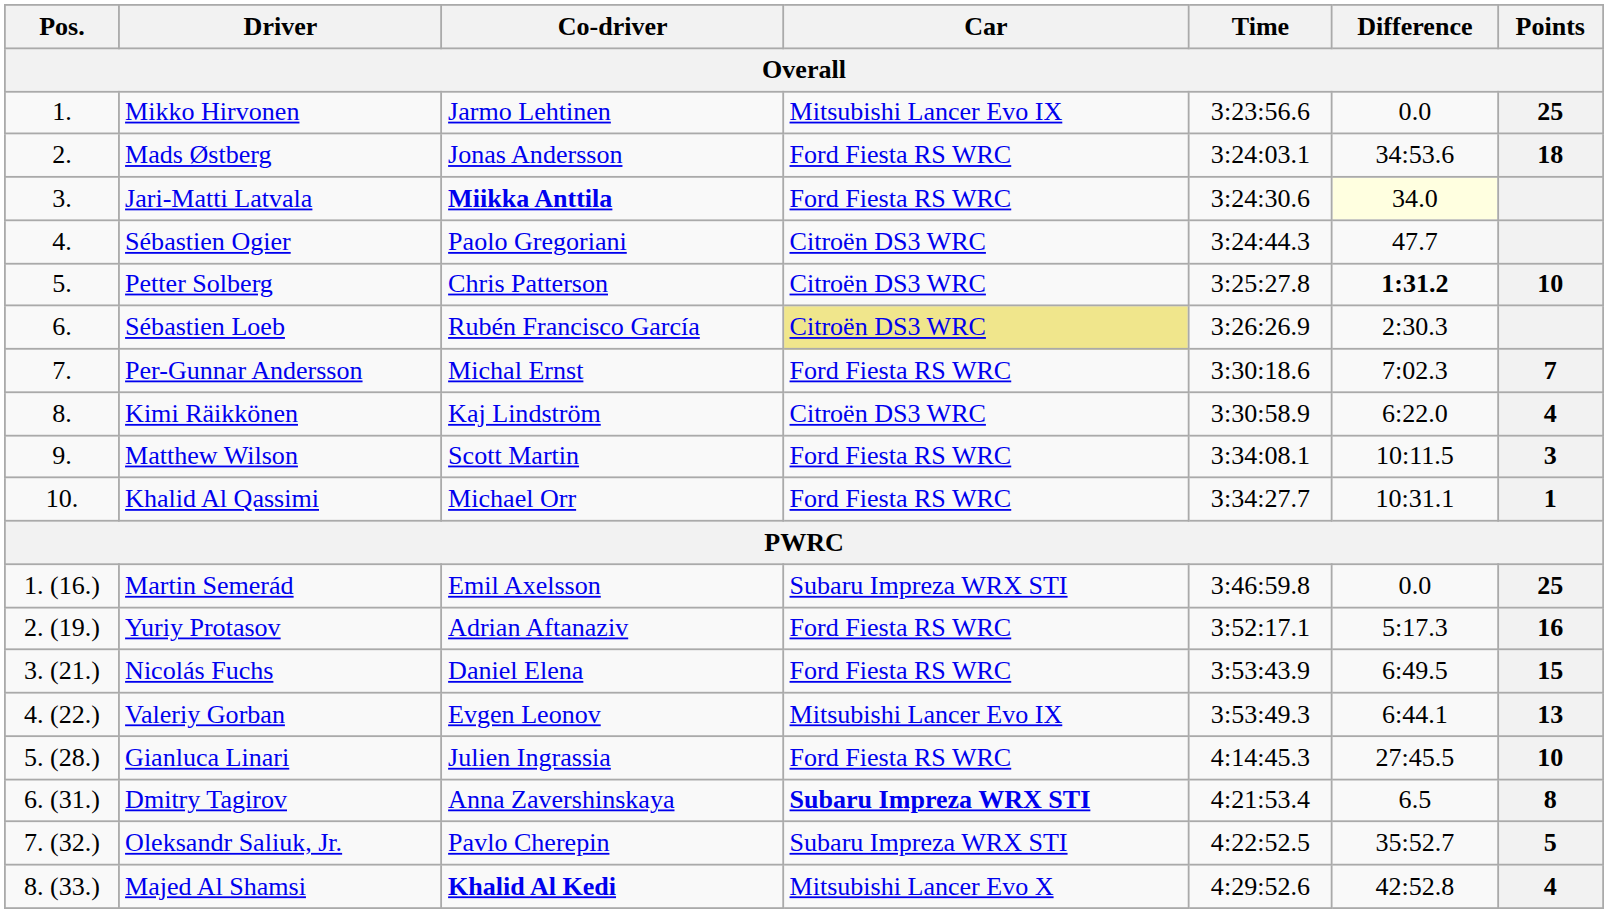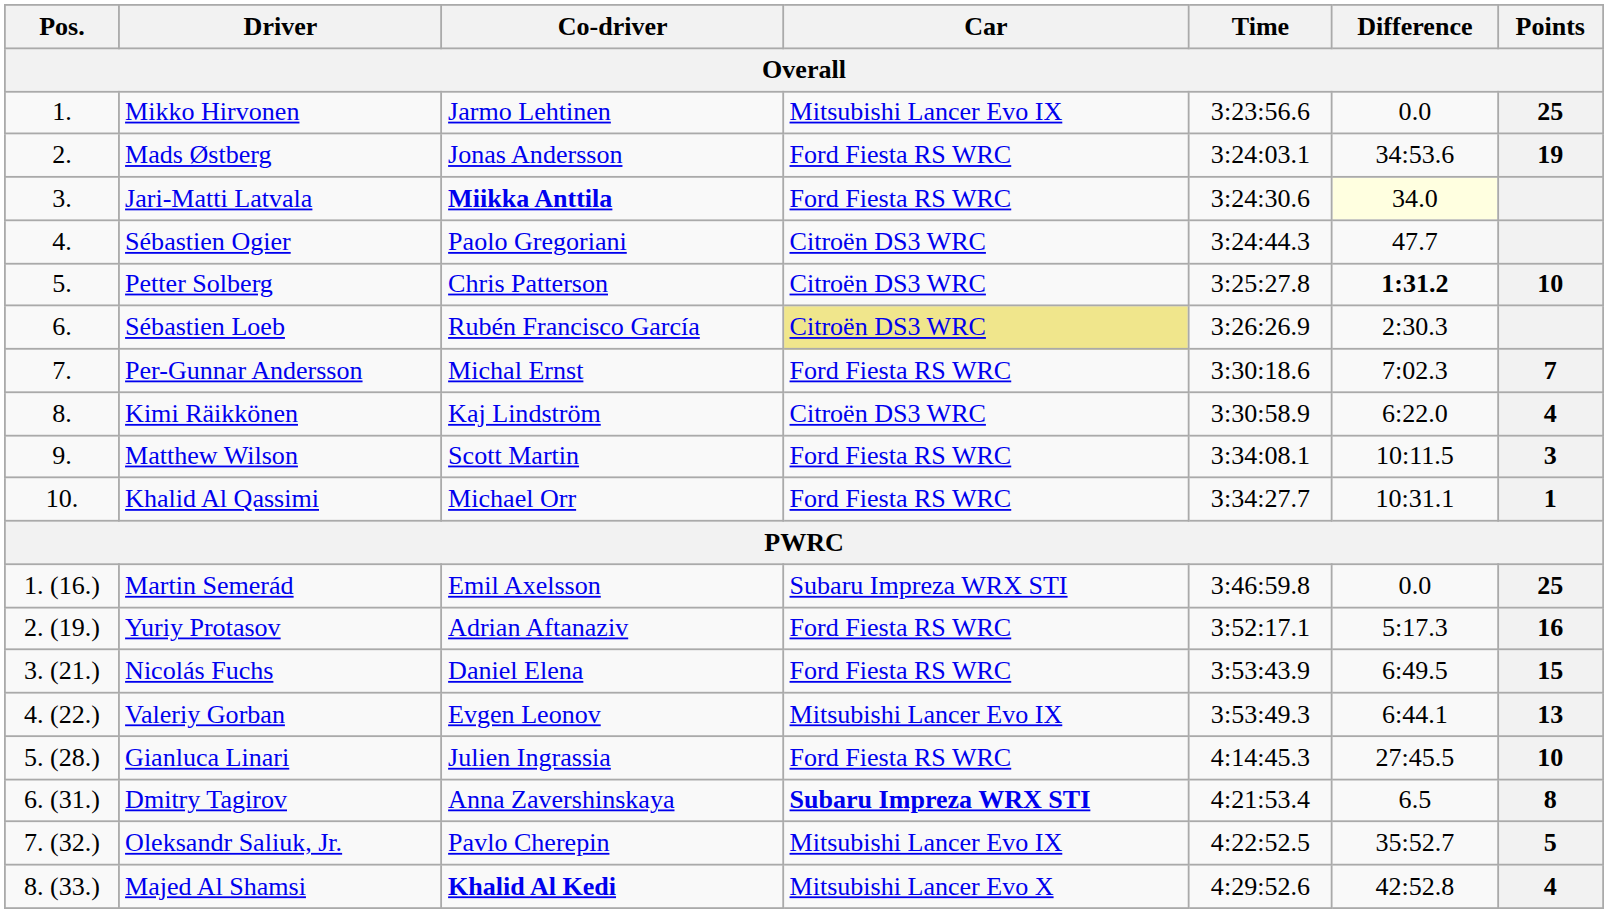 <table class="wikitable" width="100%" style="text-align: center; font-size: 90%; max-width: 950px;">
 <tr>
 <th>Pos.</th>
 <th>Driver</th>
 <th>Co-driver</th>
 <th>Car</th>
 <th>Time</th>
 <th>Difference</th>
 <th>Points</th>
 </tr>
 <tr>
 <th colspan=7>Overall</th>
 </tr>
 <tr>
 <td>1.</td>
 <td align="left"> <a href='#'>Mikko Hirvonen</a></td>
 <td align="left"> <a href='#'>Jarmo Lehtinen</a></td>
 <td align="left"><a href='#'>Mitsubishi Lancer Evo IX</a></td>
 <td>3:23:56.6</td>
 <td>0.0</td>
 <th>25</th>
 </tr>
 <tr>
 <td>2.</td>
 <td align="left"> <a href='#'>Mads Østberg</a></td>
 <td align="left"> <a href='#'>Jonas Andersson</a></td>
 <td align="left"><a href='#'>Ford Fiesta RS WRC</a></td>
 <td>3:24:03.1</td>
 <td>34:53.6</td>
-<th>18</th>
+<th>19</th>
 </tr>
 <tr>
 <td>3.</td>
 <td align="left"> <a href='#'>Jari-Matti Latvala</a></td>
 <td align="left"><strong> <a href='#'>Miikka Anttila</a></strong></td>
 <td align="left"><a href='#'>Ford Fiesta RS WRC</a></td>
 <td>3:24:30.6</td>
 <td style="background: lightyellow;">34.0</td>
 <th></th>
 </tr>
 <tr>
 <td>4.</td>
 <td align="left"> <a href='#'>Sébastien Ogier</a></td>
 <td align="left"> <a href='#'>Paolo Gregoriani</a></td>
 <td align="left"><a href='#'>Citroën DS3 WRC</a></td>
 <td>3:24:44.3</td>
 <td>47.7</td>
 <th></th>
 </tr>
 <tr>
 <td>5.</td>
 <td align="left"> <a href='#'>Petter Solberg</a></td>
 <td align="left"> <a href='#'>Chris Patterson</a></td>
 <td align="left"><a href='#'>Citroën DS3 WRC</a></td>
 <td>3:25:27.8</td>
 <td><strong>1:31.2</strong></td>
 <th>10</th>
 </tr>
 <tr>
 <td>6.</td>
 <td align="left"> <a href='#'>Sébastien Loeb</a></td>
 <td align="left"> <a href='#'>Rubén Francisco García</a></td>
 <td align="left" style="background: khaki;"><a href='#'>Citroën DS3 WRC</a></td>
 <td>3:26:26.9</td>
 <td>2:30.3</td>
 <th></th>
 </tr>
 <tr>
 <td>7.</td>
 <td align="left"> <a href='#'>Per-Gunnar Andersson</a></td>
 <td align="left"> <a href='#'>Michal Ernst</a></td>
 <td align="left"><a href='#'>Ford Fiesta RS WRC</a></td>
 <td>3:30:18.6</td>
 <td>7:02.3</td>
 <th>7</th>
 </tr>
 <tr>
 <td>8.</td>
 <td align="left"> <a href='#'>Kimi Räikkönen</a></td>
 <td align="left"> <a href='#'>Kaj Lindström</a></td>
 <td align="left"><a href='#'>Citroën DS3 WRC</a></td>
 <td>3:30:58.9</td>
 <td>6:22.0</td>
 <th>4</th>
 </tr>
 <tr>
 <td>9.</td>
 <td align="left"> <a href='#'>Matthew Wilson</a></td>
 <td align="left"> <a href='#'>Scott Martin</a></td>
 <td align="left"><a href='#'>Ford Fiesta RS WRC</a></td>
 <td>3:34:08.1</td>
 <td>10:11.5</td>
 <th>3</th>
 </tr>
 <tr>
 <td>10.</td>
 <td align="left"> <a href='#'>Khalid Al Qassimi</a></td>
 <td align="left"> <a href='#'>Michael Orr</a></td>
 <td align="left"><a href='#'>Ford Fiesta RS WRC</a></td>
 <td>3:34:27.7</td>
 <td>10:31.1</td>
 <th>1</th>
 </tr>
 <tr>
 <th colspan=7>PWRC</th>
 </tr>
 <tr>
 <td>1. (16.)</td>
 <td align="left"> <a href='#'>Martin Semerád</a></td>
 <td align="left"> <a href='#'>Emil Axelsson</a></td>
 <td align="left"><a href='#'>Subaru Impreza WRX STI</a></td>
 <td>3:46:59.8</td>
 <td>0.0</td>
 <th>25</th>
 </tr>
 <tr>
 <td>2. (19.)</td>
 <td align="left"> <a href='#'>Yuriy Protasov</a></td>
 <td align="left"> <a href='#'>Adrian Aftanaziv</a></td>
 <td align="left"><a href='#'>Ford Fiesta RS WRC</a></td>
 <td>3:52:17.1</td>
 <td>5:17.3</td>
 <th>16</th>
 </tr>
 <tr>
 <td>3. (21.)</td>
 <td align="left"> <a href='#'>Nicolás Fuchs</a></td>
 <td align="left"> <a href='#'>Daniel Elena</a></td>
 <td align="left"><a href='#'>Ford Fiesta RS WRC</a></td>
 <td>3:53:43.9</td>
 <td>6:49.5</td>
 <th>15</th>
 </tr>
 <tr>
 <td>4. (22.)</td>
 <td align="left"> <a href='#'>Valeriy Gorban</a></td>
 <td align="left"> <a href='#'>Evgen Leonov</a></td>
 <td align="left"><a href='#'>Mitsubishi Lancer Evo IX</a></td>
 <td>3:53:49.3</td>
 <td>6:44.1</td>
 <th>13</th>
 </tr>
 <tr>
 <td>5. (28.)</td>
 <td align="left"> <a href='#'>Gianluca Linari</a></td>
 <td align="left"> <a href='#'>Julien Ingrassia</a></td>
 <td align="left"><a href='#'>Ford Fiesta RS WRC</a></td>
 <td>4:14:45.3</td>
 <td>27:45.5</td>
 <th>10</th>
 </tr>
 <tr>
 <td>6. (31.)</td>
 <td align="left"> <a href='#'>Dmitry Tagirov</a></td>
 <td align="left"> <a href='#'>Anna Zavershinskaya</a></td>
 <td align="left"><strong><a href='#'>Subaru Impreza WRX STI</a></strong></td>
 <td>4:21:53.4</td>
 <td>6.5</td>
 <th>8</th>
 </tr>
 <tr>
 <td>7. (32.)</td>
 <td align="left"> <a href='#'>Oleksandr Saliuk, Jr.</a></td>
 <td align="left"> <a href='#'>Pavlo Cherepin</a></td>
-<td align="left"><a href='#'>Subaru Impreza WRX STI</a></td>
+<td align="left"><a href='#'>Mitsubishi Lancer Evo IX</a></td>
 <td>4:22:52.5</td>
 <td>35:52.7</td>
 <th>5</th>
 </tr>
 <tr>
 <td>8. (33.)</td>
 <td align="left"> <a href='#'>Majed Al Shamsi</a></td>
 <td align="left"><strong> <a href='#'>Khalid Al Kedi</a></strong></td>
 <td align="left"><a href='#'>Mitsubishi Lancer Evo X</a></td>
 <td>4:29:52.6</td>
 <td>42:52.8</td>
 <th>4</th>
 </tr>
 </table>
